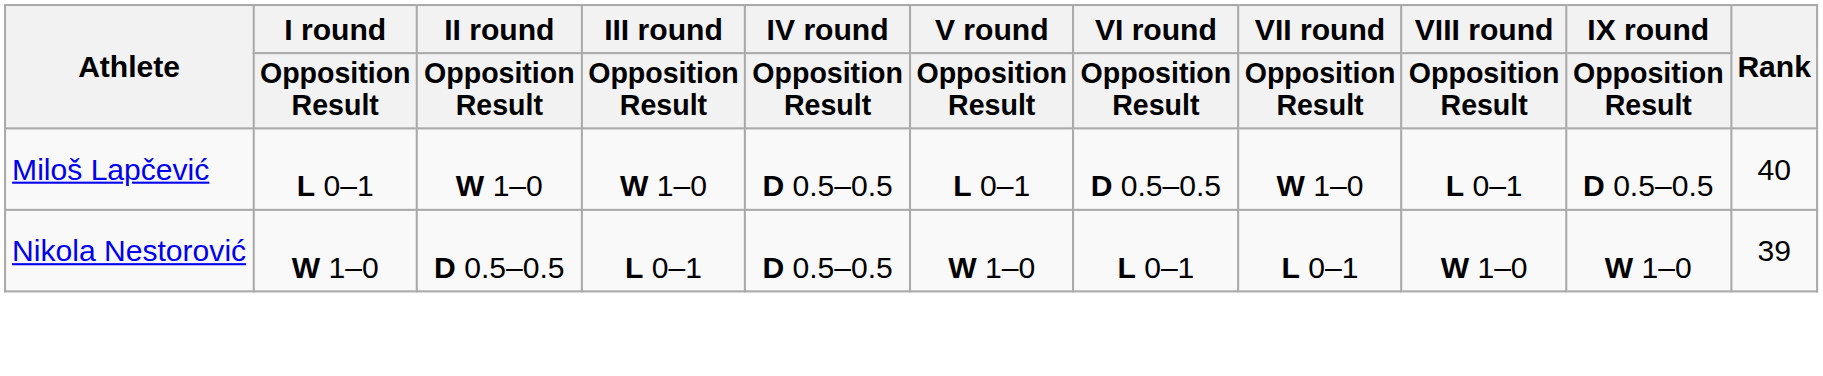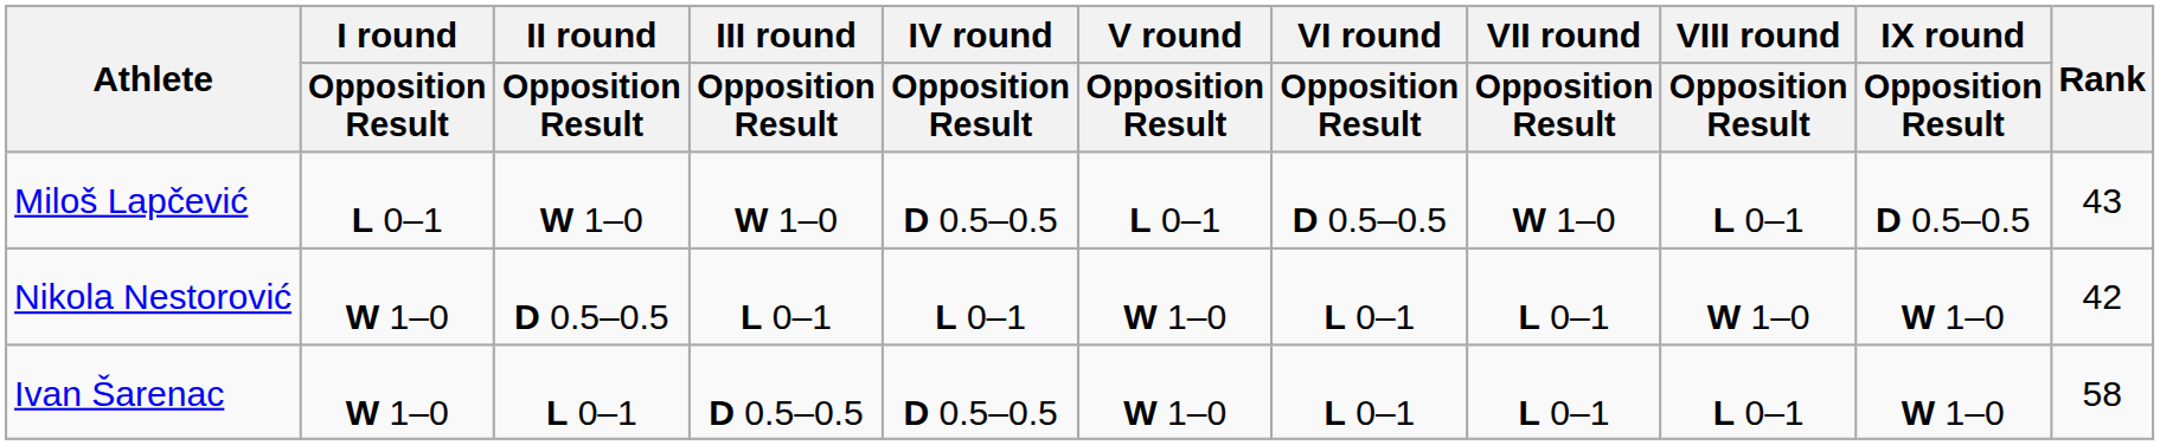 <table class="wikitable" style="text-align:left; font-size:90%">
 <tr>
 <th rowspan="2">Athlete</th>
 <th>I round</th>
 <th>II round</th>
 <th>III round</th>
 <th>IV round</th>
 <th>V round</th>
 <th>VI round</th>
 <th>VII round</th>
 <th>VIII round</th>
 <th>IX round</th>
 <th rowspan=2>Rank</th>
 </tr>
 <tr style="font-size: 95%">
 <th>Opposition<br>Result</th>
 <th>Opposition<br>Result</th>
 <th>Opposition<br>Result</th>
 <th>Opposition<br>Result</th>
 <th>Opposition<br>Result</th>
 <th>Opposition<br>Result</th>
 <th>Opposition<br>Result</th>
 <th>Opposition<br>Result</th>
 <th>Opposition<br>Result</th>
 </tr>
 <tr>
 <td><a href='#'>Miloš Lapčević</a></td>
 <td align=center><br><strong>L</strong> 0–1</td>
 <td align=center><br><strong>W</strong> 1–0</td>
 <td align=center><br><strong>W</strong> 1–0</td>
 <td align=center><br><strong>D</strong> 0.5–0.5</td>
 <td align=center><br><strong>L</strong> 0–1</td>
 <td align=center><br><strong>D</strong> 0.5–0.5</td>
 <td align=center><br><strong>W</strong> 1–0</td>
 <td align=center><br><strong>L</strong> 0–1</td>
 <td align=center><br><strong>D</strong> 0.5–0.5</td>
-<td align=center>40</td>
+<td align=center>43</td>
 </tr>
 <tr>
 <td><a href='#'>Nikola Nestorović</a></td>
 <td align=center><br><strong>W</strong> 1–0</td>
 <td align=center><br><strong>D</strong> 0.5–0.5</td>
 <td align=center><br><strong>L</strong> 0–1</td>
-<td align=center><br><strong>D</strong> 0.5–0.5</td>
+<td align=center><br><strong>L</strong> 0–1</td>
 <td align=center><br><strong>W</strong> 1–0</td>
 <td align=center><br><strong>L</strong> 0–1</td>
 <td align=center><br><strong>L</strong> 0–1</td>
 <td align=center><br><strong>W</strong> 1–0</td>
 <td align=center><br><strong>W</strong> 1–0</td>
-<td align=center>39</td>
+<td align=center>42</td>
+</tr>
+<tr>
+<td><a href='#'>Ivan Šarenac</a></td>
+<td align=center><br><strong>W</strong> 1–0</td>
+<td align=center><br><strong>L</strong> 0–1</td>
+<td align=center><br><strong>D</strong> 0.5–0.5</td>
+<td align=center><br><strong>D</strong> 0.5–0.5</td>
+<td align=center><br><strong>W</strong> 1–0</td>
+<td align=center><br><strong>L</strong> 0–1</td>
+<td align=center><br><strong>L</strong> 0–1</td>
+<td align=center><br><strong>L</strong> 0–1</td>
+<td align=center><br><strong>W</strong> 1–0</td>
+<td align=center>58</td>
 </tr>
 </table>
